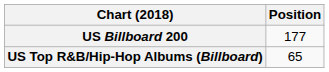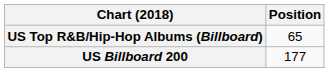 <table class="wikitable sortable plainrowheaders" style="text-align:center">
 <tr>
 <th scope="col">Chart (2018)</th>
 <th scope="col">Position</th>
 </tr>
 <tr>
+<th scope="row">US Top R&B/Hip-Hop Albums (<em>Billboard</em>)</th>
+<td>65</td>
+</tr>
+<tr>
 <th scope="row">US <em>Billboard</em> 200</th>
 <td>177</td>
 </tr>
-<tr>
-<th scope="row">US Top R&B/Hip-Hop Albums (<em>Billboard</em>)</th>
-<td>65</td>
-</tr>
 </table>
